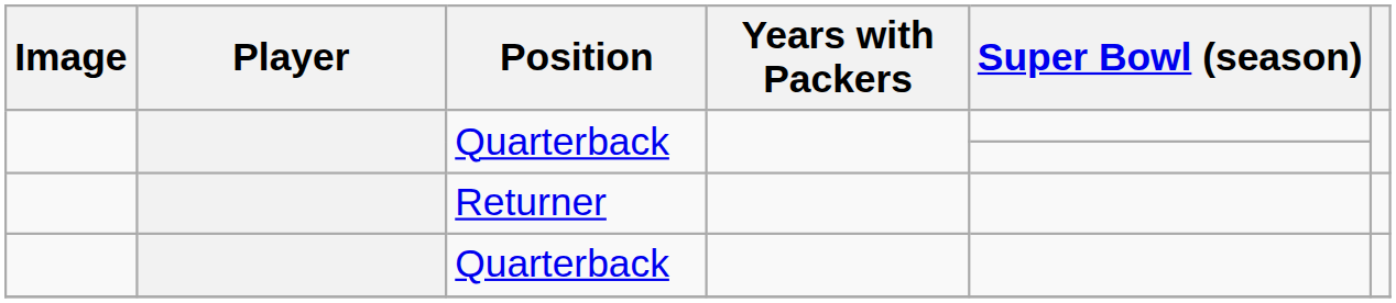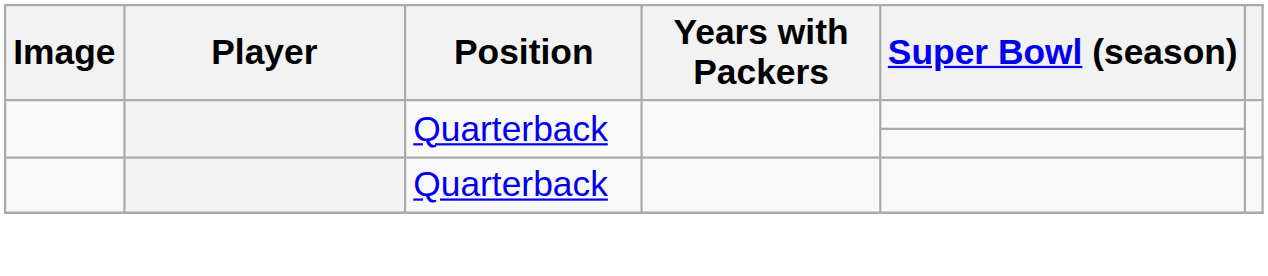 <table class="wikitable sortable" style="text-align: center;">
 <tr>
 <th scope="col" class="unsortable">Image</th>
 <th scope="col" width=120px>Player</th>
 <th scope="col" width=100px>Position</th>
 <th scope="col" width=100px>Years with Packers</th>
 <th scope="col"><a href='#'>Super Bowl</a> (season)</th>
 <th scope="col" class="unsortable"></th>
 </tr>
 <tr>
 <td rowspan="2"></td>
 <th rowspan="2" style="text-align: left;"></th>
 <td rowspan="2" style="text-align: left;"><a href='#'>Quarterback</a></td>
 <td rowspan="2"></td>
 <td></td>
 <td rowspan="2"></td>
 </tr>
 <tr>
 <td></td>
 </tr>
 <tr>
 <td></td>
 <th style="text-align: left;"></th>
-<td style="text-align: left;"><a href='#'>Returner</a></td>
-<td></td>
-<td></td>
-<td></td>
-</tr>
-<tr>
-<td></td>
-<th style="text-align: left;"></th>
 <td style="text-align: left;"><a href='#'>Quarterback</a></td>
 <td></td>
 <td></td>
 <td></td>
 </tr>
 <tr>
 </tr>
 </table>
